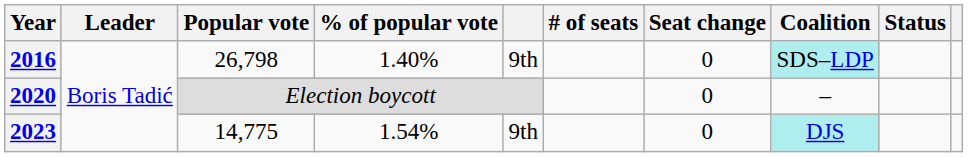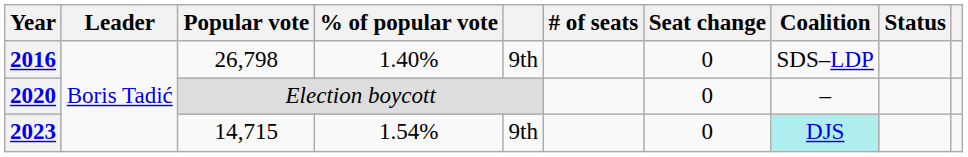 <table class="wikitable" style="text-align:center">
 <tr>
 <th>Year</th>
 <th>Leader</th>
 <th>Popular vote</th>
 <th>% of popular vote</th>
 <th></th>
 <th># of seats</th>
 <th>Seat change</th>
 <th>Coalition</th>
 <th>Status</th>
 <th></th>
 </tr>
 <tr>
 <th><a href='#'>2016</a></th>
 <td rowspan="3"><a href='#'>Boris Tadić</a></td>
 <td>26,798</td>
 <td>1.40%</td>
 <td> 9th</td>
 <td></td>
 <td> 0</td>
-<td style="background: paleturquoise;">SDS–<a href='#'>LDP</a></td>
+<td>SDS–<a href='#'>LDP</a></td>
 <td></td>
 <td></td>
 </tr>
 <tr>
 <th><a href='#'>2020</a></th>
 <td colspan="3" style="background:#ddd;"><em>Election boycott</em></td>
 <td></td>
 <td> 0</td>
 <td>–</td>
 <td></td>
 <td></td>
 </tr>
 <tr>
 <th><a href='#'>2023</a></th>
-<td>14,775</td>
+<td>14,715</td>
 <td>1.54%</td>
 <td> 9th</td>
 <td></td>
 <td> 0</td>
 <td style="background: paleturquoise;"><a href='#'>DJS</a></td>
 <td></td>
 <td></td>
 </tr>
 </table>
